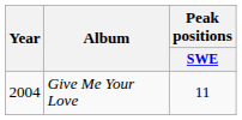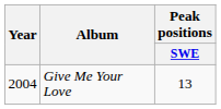 <table class="wikitable">
 <tr>
 <th align="center" rowspan="2" width="10">Year</th>
 <th align="center" rowspan="2" width="120">Album</th>
 <th align="center" colspan="1" width="20">Peak positions</th>
 </tr>
 <tr>
 <th scope="col" style="width:3em;font-size:90%;"><a href='#'>SWE</a><br></th>
 </tr>
 <tr>
 <td style="text-align:center;">2004</td>
 <td><em>Give Me Your Love</em></td>
-<td style="text-align:center;">11</td>
+<td style="text-align:center;">13</td>
 </tr>
 </table>
